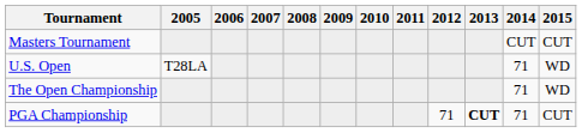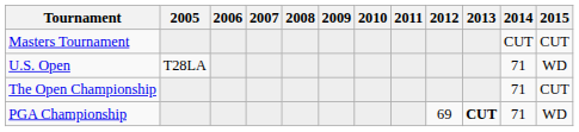 <table class="wikitable" style="font-size:95%;text-align:center;">
 <tr>
 <th>Tournament</th>
 <th>2005</th>
 <th>2006</th>
 <th>2007</th>
 <th>2008</th>
 <th>2009</th>
 <th>2010</th>
 <th>2011</th>
 <th>2012</th>
 <th>2013</th>
 <th>2014</th>
 <th>2015</th>
 </tr>
 <tr>
 <td align=left><a href='#'>Masters Tournament</a></td>
 <td style="background:#eeeeee;"></td>
 <td style="background:#eeeeee;"></td>
 <td style="background:#eeeeee;"></td>
 <td style="background:#eeeeee;"></td>
 <td style="background:#eeeeee;"></td>
 <td style="background:#eeeeee;"></td>
 <td style="background:#eeeeee;"></td>
 <td style="background:#eeeeee;"></td>
 <td style="background:#eeeeee;"></td>
 <td>CUT</td>
 <td>CUT</td>
 </tr>
 <tr>
 <td align=left><a href='#'>U.S. Open</a></td>
 <td>T28<span>LA</span></td>
 <td style="background:#eeeeee;"></td>
 <td style="background:#eeeeee;"></td>
 <td style="background:#eeeeee;"></td>
 <td style="background:#eeeeee;"></td>
 <td style="background:#eeeeee;"></td>
 <td style="background:#eeeeee;"></td>
 <td style="background:#eeeeee;"></td>
 <td style="background:#eeeeee;"></td>
 <td>71</td>
 <td>WD</td>
 </tr>
 <tr>
 <td align=left><a href='#'>The Open Championship</a></td>
 <td style="background:#eeeeee;"></td>
 <td style="background:#eeeeee;"></td>
 <td style="background:#eeeeee;"></td>
 <td style="background:#eeeeee;"></td>
 <td style="background:#eeeeee;"></td>
 <td style="background:#eeeeee;"></td>
 <td style="background:#eeeeee;"></td>
 <td style="background:#eeeeee;"></td>
 <td style="background:#eeeeee;"></td>
 <td>71</td>
-<td>WD</td>
+<td>CUT</td>
 </tr>
 <tr>
 <td align=left><a href='#'>PGA Championship</a></td>
 <td style="background:#eeeeee;"></td>
 <td style="background:#eeeeee;"></td>
 <td style="background:#eeeeee;"></td>
 <td style="background:#eeeeee;"></td>
 <td style="background:#eeeeee;"></td>
 <td style="background:#eeeeee;"></td>
 <td style="background:#eeeeee;"></td>
-<td>71</td>
+<td>69</td>
 <td><strong>CUT</strong></td>
 <td>71</td>
-<td>CUT</td>
+<td>WD</td>
 </tr>
 </table>
